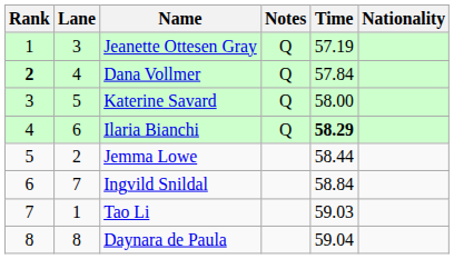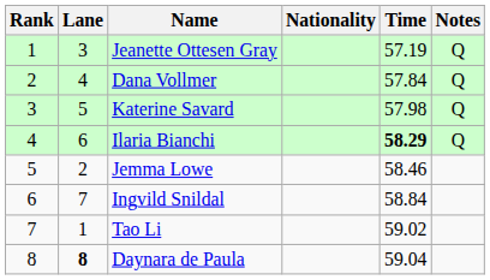 <table class="wikitable sortable" style="text-align:center">
 <tr>
 <th>Rank</th>
 <th>Lane</th>
 <th>Name</th>
+<th>Nationality</th>
+<th>Time</th>
 <th>Notes</th>
-<th>Time</th>
-<th>Nationality</th>
 </tr>
 <tr bgcolor=ccffcc>
 <td>1</td>
 <td>3</td>
 <td align=left><a href='#'>Jeanette Ottesen Gray</a></td>
+<td align=left></td>
+<td>57.19</td>
 <td>Q</td>
-<td>57.19</td>
-<td align=left></td>
 </tr>
 <tr bgcolor=ccffcc>
-<td><strong>2</strong></td>
+<td>2</td>
 <td>4</td>
 <td align=left><a href='#'>Dana Vollmer</a></td>
+<td align=left></td>
+<td>57.84</td>
 <td>Q</td>
-<td>57.84</td>
-<td align=left></td>
 </tr>
 <tr bgcolor=ccffcc>
 <td>3</td>
 <td>5</td>
 <td align=left><a href='#'>Katerine Savard</a></td>
+<td align=left></td>
+<td>57.98</td>
 <td>Q</td>
-<td>58.00</td>
-<td align=left></td>
 </tr>
 <tr bgcolor=ccffcc>
 <td>4</td>
 <td>6</td>
 <td align=left><a href='#'>Ilaria Bianchi</a></td>
+<td align=left></td>
+<td><strong>58.29</strong></td>
 <td>Q</td>
-<td><strong>58.29</strong></td>
-<td align=left></td>
 </tr>
 <tr>
 <td>5</td>
 <td>2</td>
 <td align=left><a href='#'>Jemma Lowe</a></td>
+<td align=left></td>
+<td>58.46</td>
 <td></td>
-<td>58.44</td>
-<td align=left></td>
 </tr>
 <tr>
 <td>6</td>
 <td>7</td>
 <td align=left><a href='#'>Ingvild Snildal</a></td>
+<td align=left></td>
+<td>58.84</td>
 <td></td>
-<td>58.84</td>
-<td align=left></td>
 </tr>
 <tr>
 <td>7</td>
 <td>1</td>
 <td align=left><a href='#'>Tao Li</a></td>
+<td align=left></td>
+<td>59.02</td>
 <td></td>
-<td>59.03</td>
-<td align=left></td>
 </tr>
 <tr>
 <td>8</td>
-<td>8</td>
+<td><strong>8</strong></td>
 <td align=left><a href='#'>Daynara de Paula</a></td>
+<td align=left></td>
+<td>59.04</td>
 <td></td>
-<td>59.04</td>
-<td align=left></td>
 </tr>
 </table>
